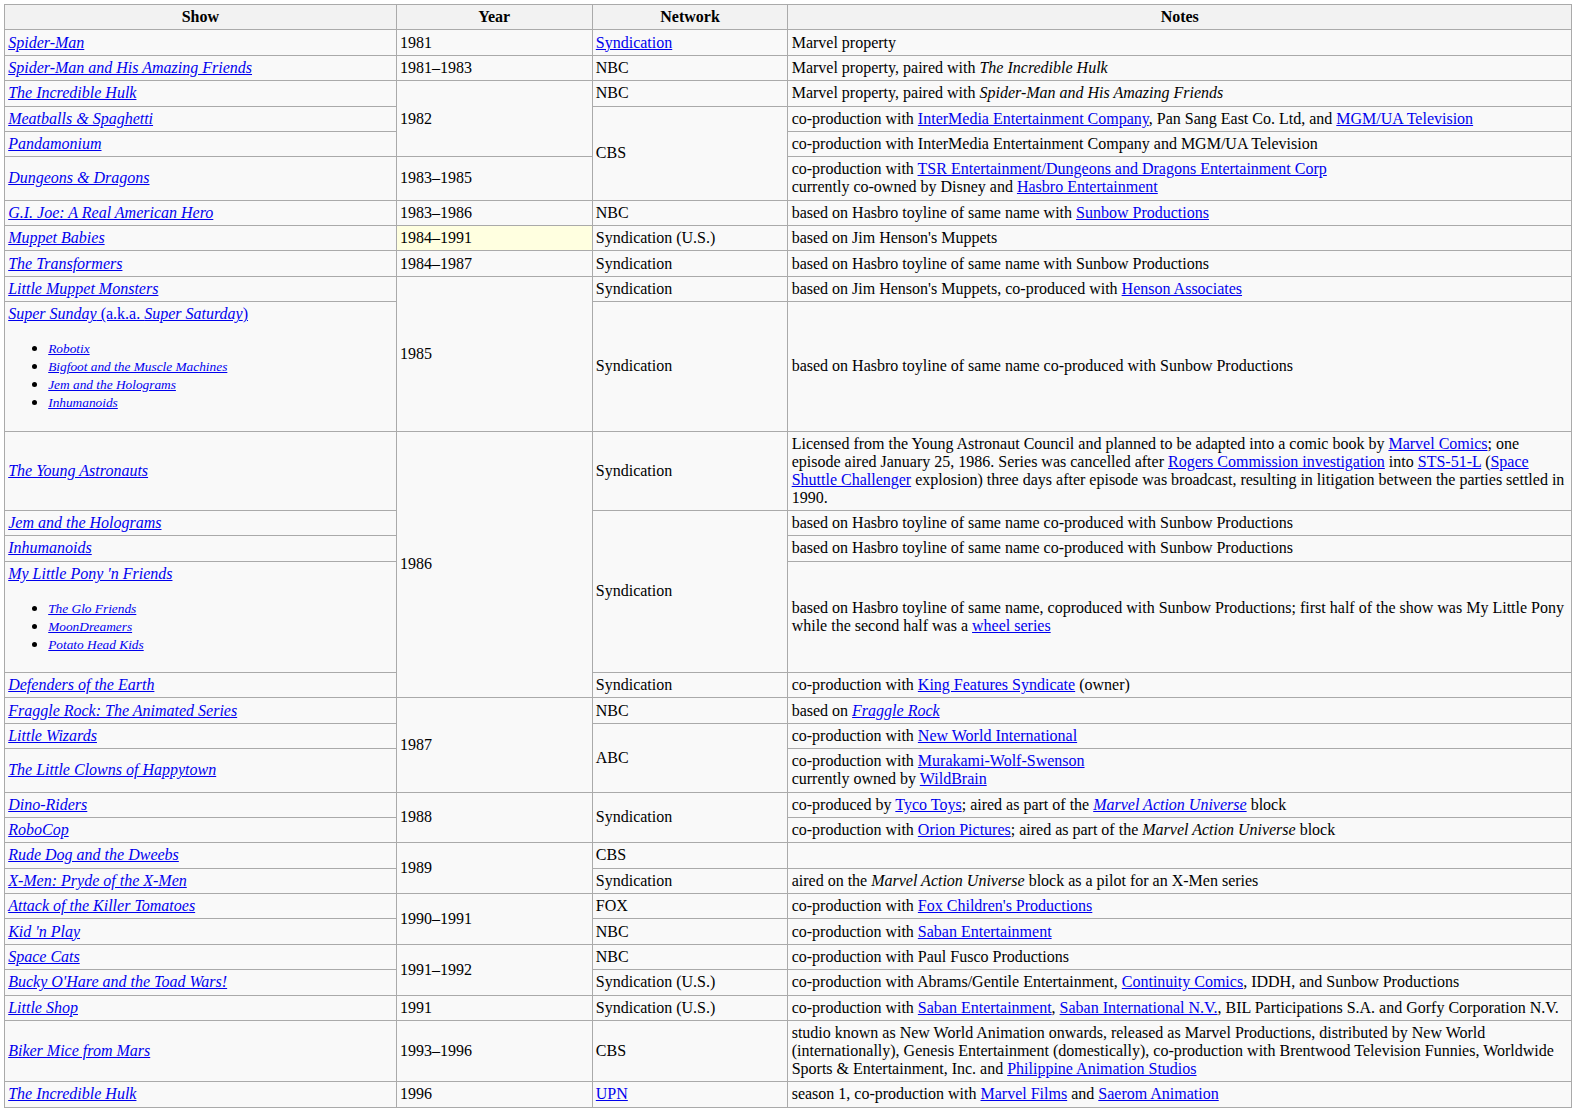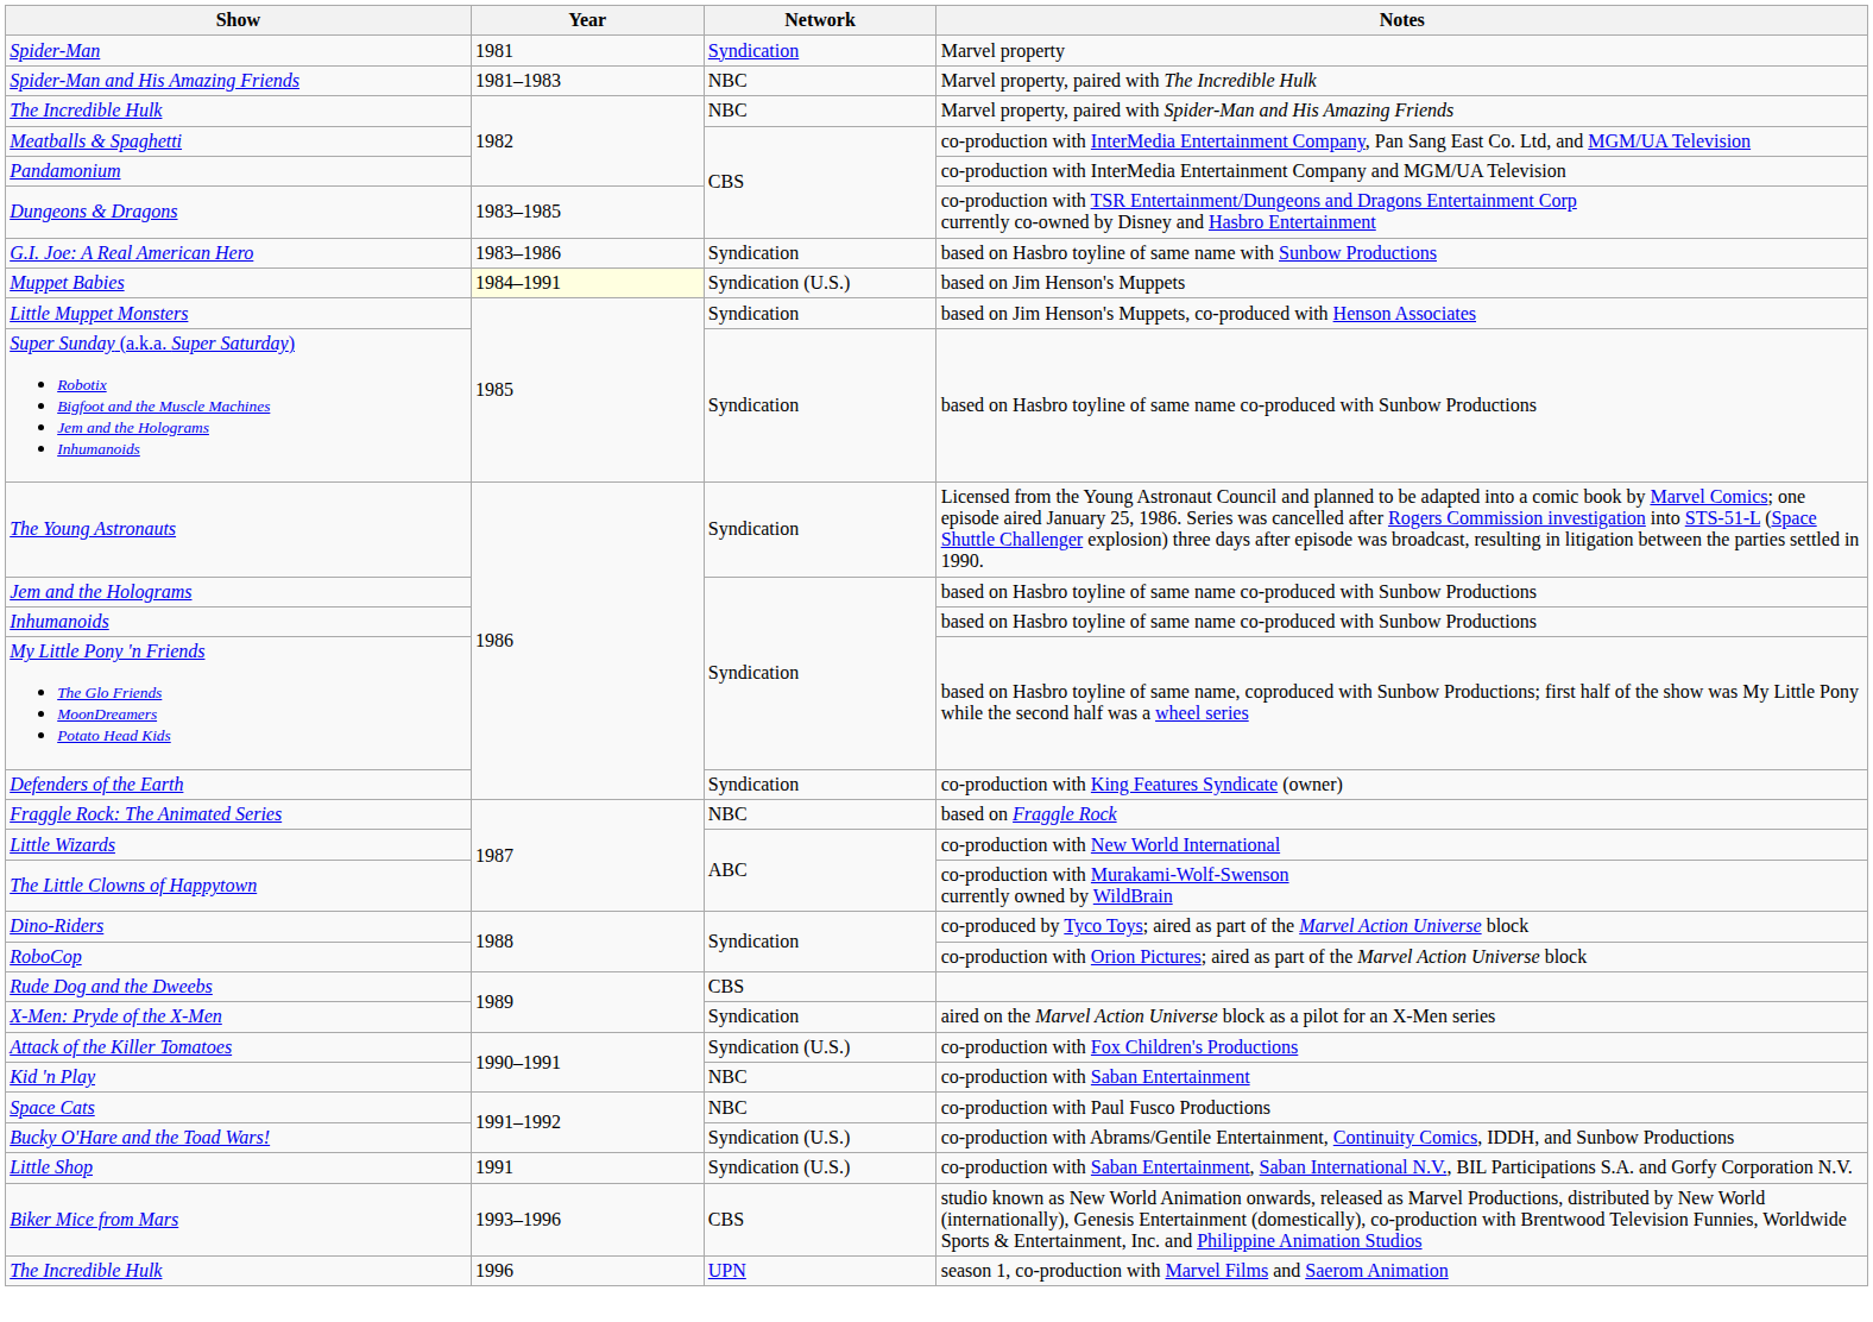 <table class="wikitable sortable" style="width: auto; style="width:100%;" table-layout: fixed;" |>
 <tr>
 <th style="width:20%;">Show</th>
 <th style="width:10%;">Year</th>
 <th style="width:10%;">Network</th>
 <th style="width:40%;">Notes</th>
 </tr>
 <tr>
 <td><em><a href='#'>Spider-Man</a></em></td>
 <td>1981</td>
 <td><a href='#'>Syndication</a></td>
 <td>Marvel property</td>
 </tr>
 <tr>
 <td><em><a href='#'>Spider-Man and His Amazing Friends</a></em></td>
 <td>1981–1983</td>
 <td>NBC</td>
 <td>Marvel property, paired with <em>The Incredible Hulk</em></td>
 </tr>
 <tr>
 <td><em><a href='#'>The Incredible Hulk</a></em></td>
 <td rowspan="3">1982</td>
 <td>NBC</td>
 <td>Marvel property, paired with <em>Spider-Man and His Amazing Friends</em></td>
 </tr>
 <tr>
 <td><em><a href='#'>Meatballs & Spaghetti</a></em></td>
 <td rowspan="3">CBS</td>
 <td>co-production with <a href='#'>InterMedia Entertainment Company</a>, Pan Sang East Co. Ltd, and <a href='#'>MGM/UA Television</a></td>
 </tr>
 <tr>
 <td><em><a href='#'>Pandamonium</a></em></td>
 <td>co-production with InterMedia Entertainment Company and MGM/UA Television</td>
 </tr>
 <tr>
 <td><em><a href='#'>Dungeons & Dragons</a></em></td>
 <td>1983–1985</td>
 <td>co-production with <a href='#'>TSR Entertainment/Dungeons and Dragons Entertainment Corp</a><br>currently co-owned by Disney and <a href='#'>Hasbro Entertainment</a></td>
 </tr>
 <tr>
 <td><em><a href='#'>G.I. Joe: A Real American Hero</a></em></td>
 <td>1983–1986</td>
-<td>NBC</td>
+<td>Syndication</td>
 <td>based on Hasbro toyline of same name with <a href='#'>Sunbow Productions</a></td>
 </tr>
 <tr>
 <td><em><a href='#'>Muppet Babies</a></em></td>
 <td style="background: lightyellow;">1984–1991</td>
 <td>Syndication (U.S.)</td>
 <td>based on Jim Henson's Muppets</td>
-</tr>
-<tr>
-<td><em><a href='#'>The Transformers</a></em></td>
-<td>1984–1987</td>
-<td>Syndication</td>
-<td>based on Hasbro toyline of same name with Sunbow Productions</td>
 </tr>
 <tr>
 <td><em><a href='#'>Little Muppet Monsters</a></em></td>
 <td rowspan="2">1985</td>
 <td>Syndication</td>
 <td>based on Jim Henson's Muppets, co-produced with <a href='#'>Henson Associates</a></td>
 </tr>
 <tr>
 <td><a href='#'><em>Super Sunday</em> (a.k.a. <em>Super Saturday</em>)</a><br><ul><li><small><em><a href='#'>Robotix</a></em></small></li><li><small><em><a href='#'>Bigfoot and the Muscle Machines</a></em></small></li><li><small><em><a href='#'>Jem and the Holograms</a></em></small></li><li><small><em><a href='#'>Inhumanoids</a></em></small></li></ul></td>
 <td>Syndication</td>
 <td>based on Hasbro toyline of same name co-produced with Sunbow Productions</td>
 </tr>
 <tr>
 <td><em><a href='#'>The Young Astronauts</a></em></td>
 <td rowspan="5">1986</td>
 <td>Syndication</td>
 <td>Licensed from the Young Astronaut Council and planned to be adapted into a comic book by <a href='#'>Marvel Comics</a>; one episode aired January 25, 1986.  Series was cancelled after <a href='#'>Rogers Commission investigation</a> into <a href='#'>STS-51-L</a> (<a href='#'>Space Shuttle Challenger</a> explosion) three days after episode was broadcast, resulting in litigation between the parties settled in 1990.</td>
 </tr>
 <tr>
 <td><em><a href='#'>Jem and the Holograms</a></em></td>
 <td rowspan="3">Syndication</td>
 <td>based on Hasbro toyline of same name co-produced with Sunbow Productions</td>
 </tr>
 <tr>
 <td><em><a href='#'>Inhumanoids</a></em></td>
 <td>based on Hasbro toyline of same name co-produced with Sunbow Productions</td>
 </tr>
 <tr>
 <td><em><a href='#'>My Little Pony 'n Friends</a></em><br><ul><li><small><em><a href='#'>The Glo Friends</a></em></small></li><li><small><em><a href='#'>MoonDreamers</a></em></small></li><li><small><em><a href='#'>Potato Head Kids</a></em></small></li></ul></td>
 <td>based on Hasbro toyline of same name, coproduced with Sunbow Productions; first half of the show was My Little Pony while the second half was a <a href='#'>wheel series</a></td>
 </tr>
 <tr>
 <td><em><a href='#'>Defenders of the Earth</a></em></td>
 <td>Syndication</td>
 <td>co-production with <a href='#'>King Features Syndicate</a> (owner)</td>
 </tr>
 <tr>
 <td><em><a href='#'>Fraggle Rock: The Animated Series</a></em></td>
 <td rowspan="3">1987</td>
 <td>NBC</td>
 <td>based on <em><a href='#'>Fraggle Rock</a></em></td>
 </tr>
 <tr>
 <td><em><a href='#'>Little Wizards</a></em></td>
 <td rowspan="2">ABC</td>
 <td>co-production with <a href='#'>New World International</a></td>
 </tr>
 <tr>
 <td><em><a href='#'>The Little Clowns of Happytown</a></em></td>
 <td>co-production with <a href='#'>Murakami-Wolf-Swenson</a><br>currently owned by <a href='#'>WildBrain</a></td>
 </tr>
 <tr>
 <td><em><a href='#'>Dino-Riders</a></em></td>
 <td rowspan="2">1988</td>
 <td rowspan="2">Syndication</td>
 <td>co-produced by <a href='#'>Tyco Toys</a>; aired as part of the <em><a href='#'>Marvel Action Universe</a></em> block</td>
 </tr>
 <tr>
 <td><em><a href='#'>RoboCop</a></em></td>
 <td>co-production with <a href='#'>Orion Pictures</a>; aired as part of the <em>Marvel Action Universe</em> block</td>
 </tr>
 <tr>
 <td><em><a href='#'>Rude Dog and the Dweebs</a></em></td>
 <td rowspan="2">1989</td>
 <td>CBS</td>
 <td></td>
 </tr>
 <tr>
 <td><em><a href='#'>X-Men: Pryde of the X-Men</a></em></td>
 <td>Syndication</td>
 <td>aired on the <em>Marvel Action Universe</em> block as a pilot for an X-Men series</td>
 </tr>
 <tr>
 <td><em><a href='#'>Attack of the Killer Tomatoes</a></em></td>
 <td rowspan="2">1990–1991</td>
-<td>FOX</td>
+<td>Syndication (U.S.)</td>
 <td>co-production with <a href='#'>Fox Children's Productions</a></td>
 </tr>
 <tr>
 <td><em><a href='#'>Kid 'n Play</a></em></td>
 <td>NBC</td>
 <td>co-production with <a href='#'>Saban Entertainment</a></td>
 </tr>
 <tr>
 <td><em><a href='#'>Space Cats</a></em></td>
 <td rowspan="2">1991–1992</td>
 <td>NBC</td>
 <td>co-production with Paul Fusco Productions</td>
 </tr>
 <tr>
 <td><em><a href='#'>Bucky O'Hare and the Toad Wars!</a></em></td>
 <td>Syndication (U.S.)</td>
 <td>co-production with Abrams/Gentile Entertainment, <a href='#'>Continuity Comics</a>, IDDH, and Sunbow Productions</td>
 </tr>
 <tr>
 <td><em><a href='#'>Little Shop</a></em></td>
 <td>1991</td>
 <td>Syndication (U.S.)</td>
 <td>co-production with <a href='#'>Saban Entertainment</a>, <a href='#'>Saban International N.V.</a>, BIL Participations S.A. and Gorfy Corporation N.V.</td>
 </tr>
 <tr>
 <td><em><a href='#'>Biker Mice from Mars</a></em></td>
 <td>1993–1996</td>
 <td>CBS</td>
 <td>studio known as New World Animation onwards, released as Marvel Productions, distributed by New World (internationally), Genesis Entertainment (domestically), co-production with Brentwood Television Funnies, Worldwide Sports & Entertainment, Inc. and <a href='#'>Philippine Animation Studios</a></td>
 </tr>
 <tr>
 <td><em><a href='#'>The Incredible Hulk</a></em></td>
 <td>1996</td>
 <td><a href='#'>UPN</a></td>
 <td>season 1, co-production with <a href='#'>Marvel Films</a> and <a href='#'>Saerom Animation</a></td>
 </tr>
 </table>
